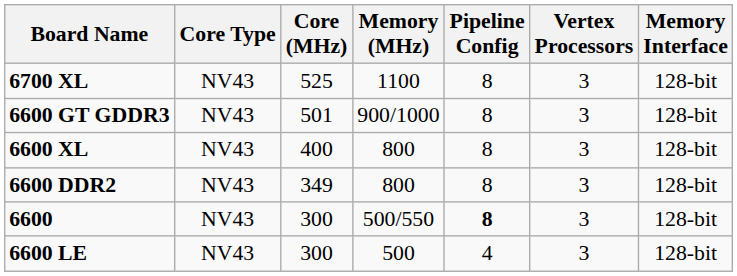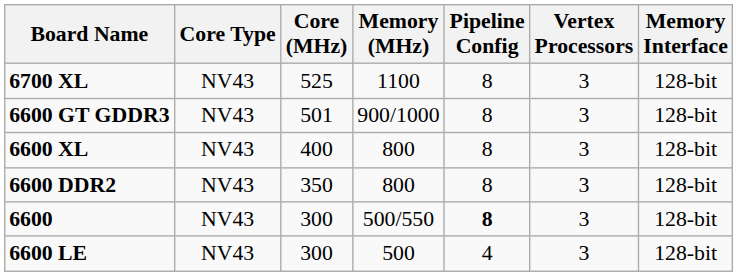 <table class="wikitable" style="margin: 1em auto 1em auto">
 <tr>
 <th>Board Name</th>
 <th>Core Type</th>
 <th>Core<br>(MHz)</th>
 <th>Memory<br>(MHz)</th>
 <th>Pipeline<br>Config</th>
 <th>Vertex<br>Processors</th>
 <th>Memory<br>Interface</th>
 </tr>
 <tr>
 <td><strong>6700 XL</strong></td>
 <td style="text-align:center;">NV43</td>
 <td style="text-align:center;">525</td>
 <td style="text-align:center;">1100</td>
 <td style="text-align:center;">8</td>
 <td style="text-align:center;">3</td>
 <td style="text-align:center;">128-bit</td>
 </tr>
 <tr>
 <td><strong>6600 GT GDDR3 </strong></td>
 <td style="text-align:center;">NV43</td>
 <td style="text-align:center;">501</td>
 <td style="text-align:center;">900/1000</td>
 <td style="text-align:center;">8</td>
 <td style="text-align:center;">3</td>
 <td style="text-align:center;">128-bit</td>
 </tr>
 <tr>
 <td><strong>6600 XL</strong></td>
 <td style="text-align:center;">NV43</td>
 <td style="text-align:center;">400</td>
 <td style="text-align:center;">800</td>
 <td style="text-align:center;">8</td>
 <td style="text-align:center;">3</td>
 <td style="text-align:center;">128-bit</td>
 </tr>
 <tr>
 <td><strong>6600 DDR2</strong></td>
 <td style="text-align:center;">NV43</td>
-<td style="text-align:center;">349</td>
+<td style="text-align:center;">350</td>
 <td style="text-align:center;">800</td>
 <td style="text-align:center;">8</td>
 <td style="text-align:center;">3</td>
 <td style="text-align:center;">128-bit</td>
 </tr>
 <tr>
 <td><strong>6600</strong></td>
 <td style="text-align:center;">NV43</td>
 <td style="text-align:center;">300</td>
 <td style="text-align:center;">500/550</td>
 <td style="text-align:center;"><strong>8</strong></td>
 <td style="text-align:center;">3</td>
 <td style="text-align:center;">128-bit</td>
 </tr>
 <tr>
 <td><strong>6600 LE</strong></td>
 <td style="text-align:center;">NV43</td>
 <td style="text-align:center;">300</td>
 <td style="text-align:center;">500</td>
 <td style="text-align:center;">4</td>
 <td style="text-align:center;">3</td>
 <td style="text-align:center;">128-bit</td>
 </tr>
 </table>
